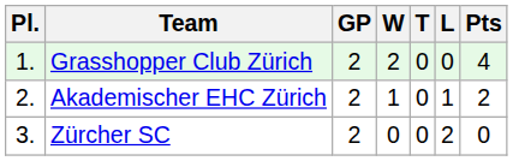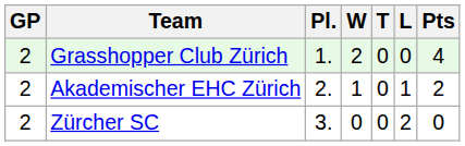 <table class="wikitable">
 <tr>
+<th>GP</th>
+<th>Team</th>
 <th>Pl.</th>
-<th>Team</th>
-<th>GP</th>
 <th>W</th>
 <th>T</th>
 <th>L</th>
 <th>Pts</th>
 </tr>
 <tr align="center " bgcolor="#e6fae6">
+<td>2</td>
+<td align="left"><a href='#'>Grasshopper Club Zürich</a></td>
 <td>1.</td>
-<td align="left"><a href='#'>Grasshopper Club Zürich</a></td>
-<td>2</td>
 <td>2</td>
 <td>0</td>
 <td>0</td>
 <td>4</td>
 </tr>
 <tr align="center "  bgcolor="#FFFFFF">
+<td>2</td>
+<td align="left"><a href='#'>Akademischer EHC Zürich</a></td>
 <td>2.</td>
-<td align="left"><a href='#'>Akademischer EHC Zürich</a></td>
-<td>2</td>
 <td>1</td>
 <td>0</td>
 <td>1</td>
 <td>2</td>
 </tr>
 <tr align="center " bgcolor="#FFFFFF">
+<td>2</td>
+<td align="left"><a href='#'>Zürcher SC</a></td>
 <td>3.</td>
-<td align="left"><a href='#'>Zürcher SC</a></td>
-<td>2</td>
 <td>0</td>
 <td>0</td>
 <td>2</td>
 <td>0</td>
 </tr>
 </table>
